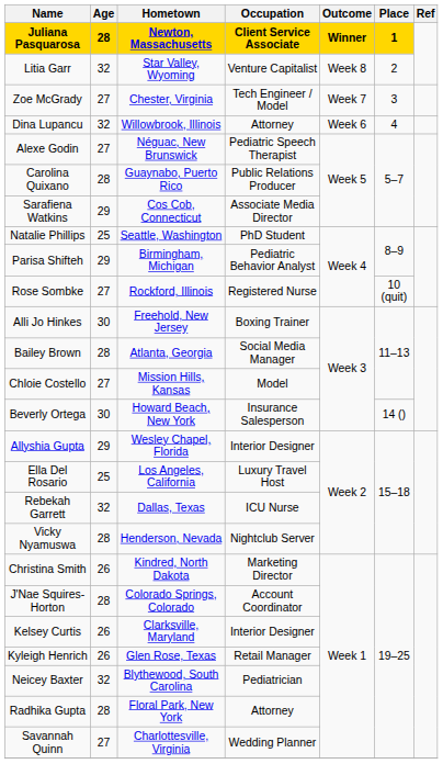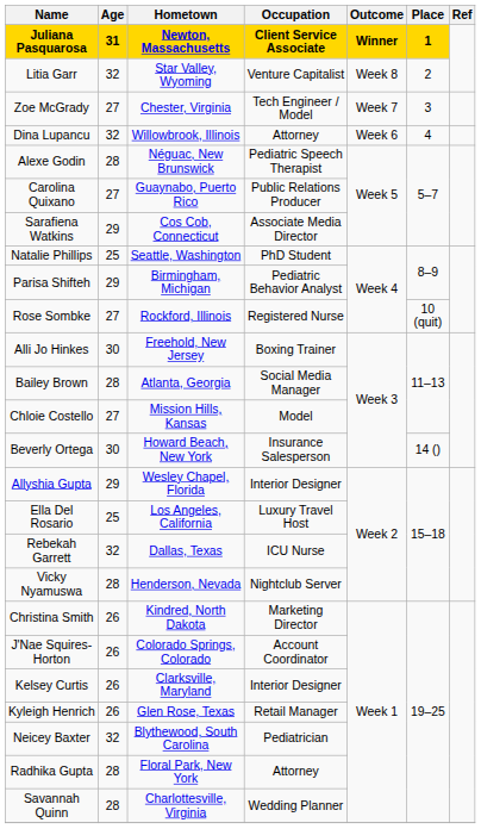 <table class="wikitable sortable" style="text-align:center; ">
 <tr>
 <th>Name</th>
 <th>Age</th>
 <th>Hometown</th>
 <th>Occupation</th>
 <th>Outcome</th>
 <th>Place</th>
 <th>Ref</th>
 </tr>
 <tr>
 <td bgcolor="gold"><strong>Juliana Pasquarosa</strong></td>
-<td bgcolor="gold"><strong>28</strong></td>
+<td bgcolor="gold"><strong>31</strong></td>
 <td bgcolor="gold"><strong><a href='#'>Newton, Massachusetts</a></strong></td>
 <td bgcolor="gold"><strong>Client Service Associate</strong></td>
 <td bgcolor="gold"><strong>Winner</strong></td>
 <td bgcolor="gold"><strong>1</strong></td>
 <td rowspan="2"></td>
 </tr>
 <tr>
 <td>Litia Garr</td>
 <td>32</td>
 <td><a href='#'>Star Valley, Wyoming</a></td>
 <td>Venture Capitalist</td>
 <td>Week 8</td>
 <td>2</td>
 </tr>
 <tr>
 <td>Zoe McGrady</td>
 <td>27</td>
 <td><a href='#'>Chester, Virginia</a></td>
 <td>Tech Engineer / Model</td>
 <td>Week 7</td>
 <td>3</td>
 <td></td>
 </tr>
 <tr>
 <td>Dina Lupancu</td>
 <td>32</td>
 <td><a href='#'>Willowbrook, Illinois</a></td>
 <td>Attorney</td>
 <td>Week 6</td>
 <td>4</td>
 <td></td>
 </tr>
 <tr>
 <td>Alexe Godin</td>
-<td>27</td>
+<td>28</td>
 <td><a href='#'>Néguac, New Brunswick</a></td>
 <td>Pediatric Speech Therapist</td>
 <td rowspan="3">Week 5</td>
 <td rowspan="3">5–7</td>
 <td rowspan="3"></td>
 </tr>
 <tr>
 <td>Carolina Quixano</td>
-<td>28</td>
+<td>27</td>
 <td><a href='#'>Guaynabo, Puerto Rico</a></td>
 <td>Public Relations Producer</td>
 </tr>
 <tr>
 <td>Sarafiena Watkins</td>
 <td>29</td>
 <td><a href='#'>Cos Cob, Connecticut</a></td>
 <td>Associate Media Director</td>
 </tr>
 <tr>
 <td>Natalie Phillips</td>
 <td>25</td>
 <td><a href='#'>Seattle, Washington</a></td>
 <td>PhD Student</td>
 <td rowspan="3">Week 4</td>
 <td rowspan="2">8–9</td>
 <td rowspan="3"></td>
 </tr>
 <tr>
 <td>Parisa Shifteh</td>
 <td>29</td>
 <td><a href='#'>Birmingham, Michigan</a></td>
 <td>Pediatric Behavior Analyst</td>
 </tr>
 <tr>
 <td>Rose Sombke</td>
 <td>27</td>
 <td><a href='#'>Rockford, Illinois</a></td>
 <td>Registered Nurse</td>
 <td>10 (quit)</td>
 </tr>
 <tr>
 <td>Alli Jo Hinkes</td>
 <td>30</td>
 <td><a href='#'>Freehold, New Jersey</a></td>
 <td>Boxing Trainer</td>
 <td rowspan="4">Week 3</td>
 <td rowspan="3">11–13</td>
 <td rowspan="4"></td>
 </tr>
 <tr>
 <td>Bailey Brown</td>
 <td>28</td>
 <td><a href='#'>Atlanta, Georgia</a></td>
 <td>Social Media Manager</td>
 </tr>
 <tr>
 <td>Chloie Costello</td>
 <td>27</td>
 <td><a href='#'>Mission Hills, Kansas</a></td>
 <td>Model</td>
 </tr>
 <tr>
 <td>Beverly Ortega</td>
 <td>30</td>
 <td><a href='#'>Howard Beach, New York</a></td>
 <td>Insurance Salesperson</td>
 <td>14 ()</td>
 </tr>
 <tr>
 <td><a href='#'>Allyshia Gupta</a></td>
 <td>29</td>
 <td><a href='#'>Wesley Chapel, Florida</a></td>
 <td>Interior Designer</td>
 <td rowspan="4">Week 2</td>
 <td rowspan="4">15–18</td>
 <td rowspan="4"></td>
 </tr>
 <tr>
 <td>Ella Del Rosario</td>
 <td>25</td>
 <td><a href='#'>Los Angeles, California</a></td>
 <td>Luxury Travel Host</td>
 </tr>
 <tr>
 <td>Rebekah Garrett</td>
 <td>32</td>
 <td><a href='#'>Dallas, Texas</a></td>
 <td>ICU Nurse</td>
 </tr>
 <tr>
 <td>Vicky Nyamuswa</td>
 <td>28</td>
 <td><a href='#'>Henderson, Nevada</a></td>
 <td>Nightclub Server</td>
 </tr>
 <tr>
 <td>Christina Smith</td>
 <td>26</td>
 <td><a href='#'>Kindred, North Dakota</a></td>
 <td>Marketing Director</td>
 <td rowspan="7">Week 1</td>
 <td rowspan="7">19–25</td>
 <td rowspan="7"></td>
 </tr>
 <tr>
 <td>J'Nae Squires-Horton</td>
-<td>28</td>
+<td>26</td>
 <td><a href='#'>Colorado Springs, Colorado</a></td>
 <td>Account Coordinator</td>
 </tr>
 <tr>
 <td>Kelsey Curtis</td>
 <td>26</td>
 <td><a href='#'>Clarksville, Maryland</a></td>
 <td>Interior Designer</td>
 </tr>
 <tr>
 <td>Kyleigh Henrich</td>
 <td>26</td>
 <td><a href='#'>Glen Rose, Texas</a></td>
 <td>Retail Manager</td>
 </tr>
 <tr>
 <td>Neicey Baxter</td>
 <td>32</td>
 <td><a href='#'>Blythewood, South Carolina</a></td>
 <td>Pediatrician</td>
 </tr>
 <tr>
 <td>Radhika Gupta</td>
 <td>28</td>
 <td><a href='#'>Floral Park, New York</a></td>
 <td>Attorney</td>
 </tr>
 <tr>
 <td>Savannah Quinn</td>
-<td>27</td>
+<td>28</td>
 <td><a href='#'>Charlottesville, Virginia</a></td>
 <td>Wedding Planner</td>
 </tr>
 <tr>
 </tr>
 </table>
